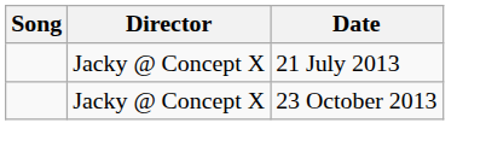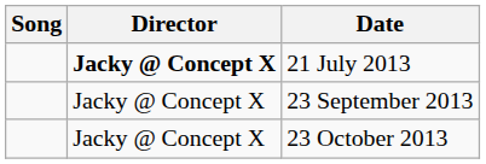 <table class="wikitable">
 <tr>
 <th>Song</th>
 <th>Director</th>
 <th>Date</th>
 </tr>
 <tr>
 <td></td>
+<td><strong>Jacky @ Concept X</strong></td>
+<td>21 July 2013</td>
+</tr>
+<tr>
+<td></td>
 <td>Jacky @ Concept X</td>
-<td>21 July 2013</td>
+<td>23 September 2013</td>
 </tr>
 <tr>
 <td></td>
 <td>Jacky @ Concept X</td>
 <td>23 October 2013</td>
 </tr>
 </table>
